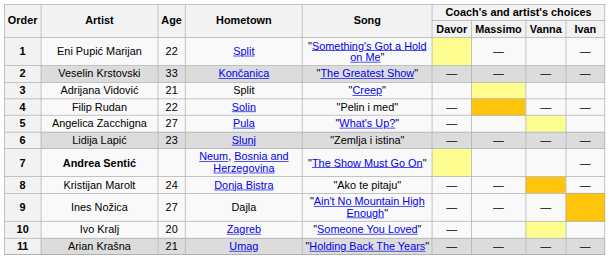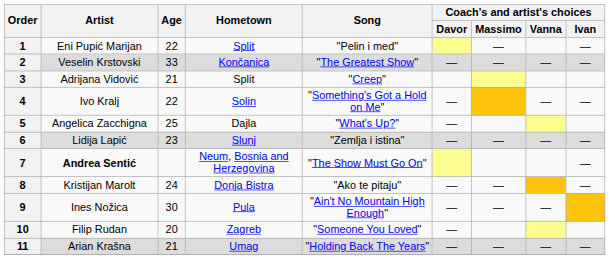 <table class="wikitable" style="text-align:center; line-height:17px; width:100%;">
 <tr>
 <th scope="col" rowspan="2" style="width:04%;">Order</th>
 <th scope="col" rowspan="2" style="width:18%;">Artist</th>
 <th scope="col" rowspan="2" style="width:04%;">Age</th>
 <th scope="col" rowspan="2" style="width:18%;">Hometown</th>
 <th scope="col" rowspan="2" style="width:20%;">Song</th>
 <th scope="col" colspan="4" style="width:24%;">Coach's and artist's choices</th>
 </tr>
 <tr>
 <th style="width:06%;">Davor</th>
 <th style="width:06%;">Massimo</th>
 <th style="width:06%;">Vanna</th>
 <th style="width:06%;">Ivan</th>
 </tr>
 <tr>
 <th>1</th>
 <td>Eni Pupić Marijan</td>
 <td>22</td>
 <td><a href='#'>Split</a></td>
-<td>"<a href='#'>Something's Got a Hold on Me</a>"</td>
+<td>"Pelin i med"</td>
 <td style="background:#fdfc8f;"><strong></strong></td>
 <td>—</td>
 <td> <strong></strong> </td>
 <td>—</td>
 </tr>
 <tr style="background:#DCDCDC;">
 <th>2</th>
 <td>Veselin Krstovski</td>
 <td>33</td>
 <td><a href='#'>Končanica</a></td>
 <td>"<a href='#'>The Greatest Show</a>"</td>
 <td>—</td>
 <td>—</td>
 <td>—</td>
 <td>—</td>
 </tr>
 <tr>
 <th>3</th>
 <td>Adrijana Vidović</td>
 <td>21</td>
 <td>Split</td>
 <td>"<a href='#'>Creep</a>"</td>
 <td> <strong></strong> </td>
 <td style="background:#fdfc8f;"><strong></strong></td>
 <td> <strong></strong> </td>
 <td> <strong></strong> </td>
 </tr>
 <tr>
 <th>4</th>
-<td>Filip Rudan</td>
+<td>Ivo Kralj</td>
 <td>22</td>
 <td><a href='#'>Solin</a></td>
-<td>"Pelin i med"</td>
+<td>"<a href='#'>Something's Got a Hold on Me</a>"</td>
 <td>—</td>
 <td style="background:#FFC40C;"><strong></strong></td>
 <td>—</td>
 <td>—</td>
 </tr>
 <tr>
 <th>5</th>
 <td>Angelica Zacchigna</td>
-<td>27</td>
-<td><a href='#'>Pula</a></td>
+<td>25</td>
+<td>Dajla</td>
 <td>"<a href='#'>What's Up?</a>"</td>
 <td>—</td>
 <td> <strong></strong> </td>
 <td style="background:#fdfc8f;"><strong></strong></td>
 <td> <strong></strong> </td>
 </tr>
 <tr style="background:#DCDCDC;">
 <th>6</th>
 <td>Lidija Lapić</td>
 <td>23</td>
 <td><a href='#'>Slunj</a></td>
 <td>"Zemlja i istina"</td>
 <td>—</td>
 <td>—</td>
 <td>—</td>
 <td>—</td>
 </tr>
 <tr>
 <th>7</th>
 <td><strong>Andrea Sentić</strong></td>
 <td></td>
 <td><a href='#'>Neum</a>, <a href='#'>Bosnia and Herzegovina</a></td>
 <td>"<a href='#'>The Show Must Go On</a>"</td>
 <td style="background:#fdfc8f;"><strong></strong></td>
 <td> <strong></strong> </td>
 <td> <strong></strong> </td>
 <td>—</td>
 </tr>
 <tr>
 <th>8</th>
 <td>Kristijan Marolt</td>
 <td>24</td>
 <td><a href='#'>Donja Bistra</a></td>
 <td>"Ako te pitaju"</td>
 <td>—</td>
 <td>—</td>
 <td style="background:#FFC40C;"><strong></strong></td>
 <td>—</td>
 </tr>
 <tr>
 <th>9</th>
 <td>Ines Nožica</td>
-<td>27</td>
-<td>Dajla</td>
+<td>30</td>
+<td><a href='#'>Pula</a></td>
 <td>"<a href='#'>Ain't No Mountain High Enough</a>"</td>
 <td>—</td>
 <td>—</td>
 <td>—</td>
 <td style="background:#FFC40C;"><strong></strong></td>
 </tr>
 <tr>
 <th>10</th>
-<td>Ivo Kralj</td>
+<td>Filip Rudan</td>
 <td>20</td>
 <td><a href='#'>Zagreb</a></td>
 <td>"<a href='#'>Someone You Loved</a>"</td>
 <td>—</td>
 <td> <strong></strong> </td>
 <td style="background:#fdfc8f;"><strong></strong></td>
 <td> <strong></strong> </td>
 </tr>
 <tr style="background:#DCDCDC;">
 <th>11</th>
 <td>Arian Krašna</td>
 <td>21</td>
 <td><a href='#'>Umag</a></td>
 <td>"<a href='#'>Holding Back The Years</a>"</td>
 <td>—</td>
 <td>—</td>
 <td>—</td>
 <td>—</td>
 </tr>
 <tr>
 </tr>
 </table>
